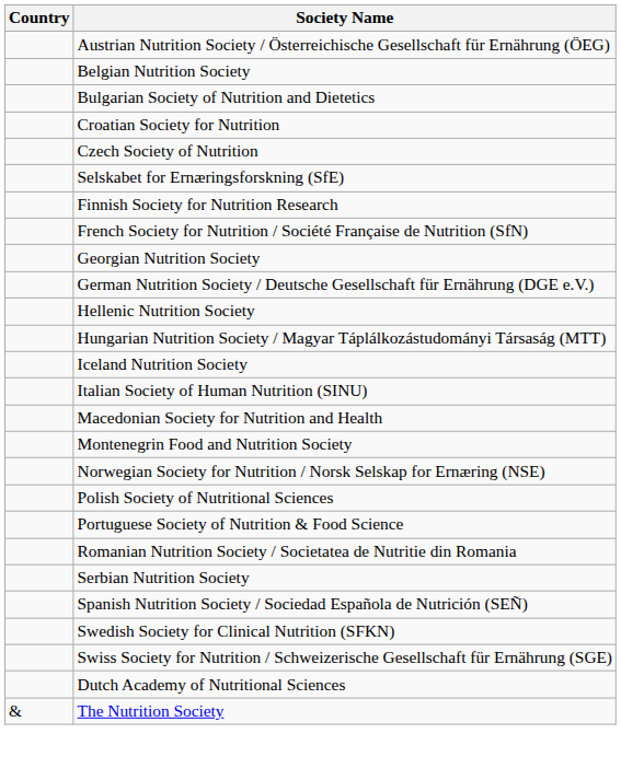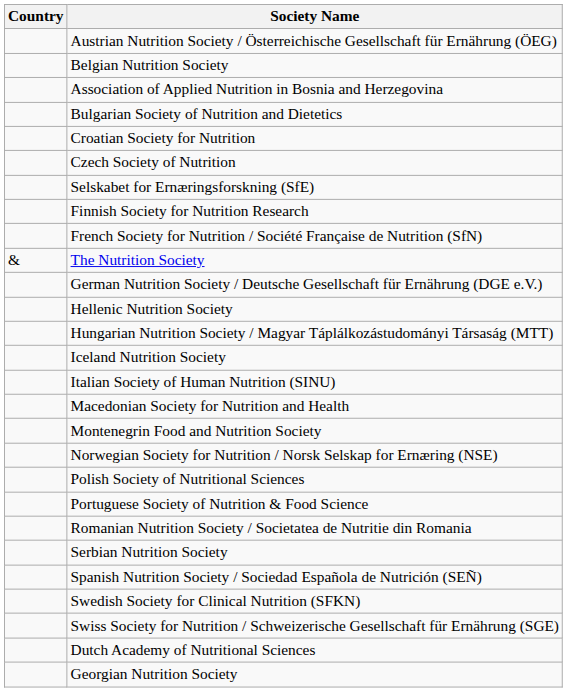 <table class="wikitable">
 <tr>
 <th>Country</th>
 <th>Society Name</th>
 </tr>
 <tr>
 <td></td>
 <td>Austrian Nutrition Society / Österreichische Gesellschaft für Ernährung (ÖEG)</td>
 </tr>
 <tr>
 <td></td>
 <td>Belgian Nutrition Society</td>
+</tr>
+<tr>
+<td></td>
+<td>Association of Applied Nutrition in Bosnia and Herzegovina</td>
 </tr>
 <tr>
 <td></td>
 <td>Bulgarian Society of Nutrition and Dietetics</td>
 </tr>
 <tr>
 <td></td>
 <td>Croatian Society for Nutrition</td>
 </tr>
 <tr>
 <td></td>
 <td>Czech Society of Nutrition</td>
 </tr>
 <tr>
 <td></td>
 <td>Selskabet for Ernæringsforskning (SfE)</td>
 </tr>
 <tr>
 <td></td>
 <td>Finnish Society for Nutrition Research</td>
 </tr>
 <tr>
 <td></td>
 <td>French Society for Nutrition / Société Française de Nutrition (SfN)</td>
 </tr>
 <tr>
-<td></td>
-<td>Georgian Nutrition Society</td>
+<td> & </td>
+<td><a href='#'>The Nutrition Society</a></td>
 </tr>
 <tr>
 <td></td>
 <td>German Nutrition Society / Deutsche Gesellschaft für Ernährung (DGE e.V.)</td>
 </tr>
 <tr>
 <td></td>
 <td>Hellenic Nutrition Society</td>
 </tr>
 <tr>
 <td></td>
 <td>Hungarian Nutrition Society / Magyar Táplálkozástudományi Társaság (MTT)</td>
 </tr>
 <tr>
 <td></td>
 <td>Iceland Nutrition Society</td>
 </tr>
 <tr>
 <td></td>
 <td>Italian Society of Human Nutrition (SINU)</td>
 </tr>
 <tr>
 <td></td>
 <td>Macedonian Society for Nutrition and Health</td>
 </tr>
 <tr>
 <td></td>
 <td>Montenegrin Food and Nutrition Society</td>
 </tr>
 <tr>
 <td></td>
 <td>Norwegian Society for Nutrition / Norsk Selskap for Ernæring (NSE)</td>
 </tr>
 <tr>
 <td></td>
 <td>Polish Society of Nutritional Sciences</td>
 </tr>
 <tr>
 <td></td>
 <td>Portuguese Society of Nutrition & Food Science</td>
 </tr>
 <tr>
 <td></td>
 <td>Romanian Nutrition Society / Societatea de Nutritie din Romania</td>
 </tr>
 <tr>
 <td></td>
 <td>Serbian Nutrition Society</td>
 </tr>
 <tr>
 <td></td>
 <td>Spanish Nutrition Society / Sociedad Española de Nutrición (SEÑ)</td>
 </tr>
 <tr>
 <td></td>
 <td>Swedish Society for Clinical Nutrition (SFKN)</td>
 </tr>
 <tr>
 <td></td>
 <td>Swiss Society for Nutrition / Schweizerische Gesellschaft für Ernährung (SGE)</td>
 </tr>
 <tr>
 <td></td>
 <td>Dutch Academy of Nutritional Sciences</td>
 </tr>
 <tr>
-<td> & </td>
-<td><a href='#'>The Nutrition Society</a></td>
+<td></td>
+<td>Georgian Nutrition Society</td>
 </tr>
 </table>
